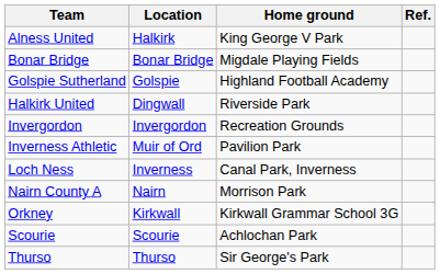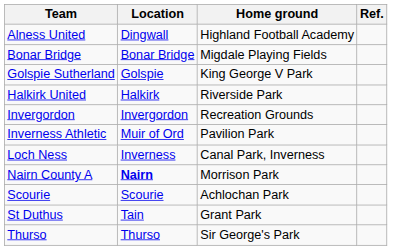 <table class="wikitable sortable">
 <tr>
 <th>Team</th>
 <th>Location</th>
 <th>Home ground</th>
 <th>Ref.</th>
 </tr>
 <tr>
 <td><a href='#'>Alness United</a></td>
-<td><a href='#'>Halkirk</a></td>
-<td>King George V Park</td>
+<td><a href='#'>Dingwall</a></td>
+<td>Highland Football Academy</td>
 <td></td>
 </tr>
 <tr>
 <td><a href='#'>Bonar Bridge</a></td>
 <td><a href='#'>Bonar Bridge</a></td>
 <td>Migdale Playing Fields</td>
 <td></td>
 </tr>
 <tr>
 <td><a href='#'>Golspie Sutherland</a></td>
 <td><a href='#'>Golspie</a></td>
-<td>Highland Football Academy</td>
+<td>King George V Park</td>
 <td></td>
 </tr>
 <tr>
 <td><a href='#'>Halkirk United</a></td>
-<td><a href='#'>Dingwall</a></td>
+<td><a href='#'>Halkirk</a></td>
 <td>Riverside Park</td>
 <td></td>
 </tr>
 <tr>
 <td><a href='#'>Invergordon</a></td>
 <td><a href='#'>Invergordon</a></td>
 <td>Recreation Grounds</td>
 <td></td>
 </tr>
 <tr>
 <td><a href='#'>Inverness Athletic</a></td>
 <td><a href='#'>Muir of Ord</a></td>
 <td>Pavilion Park</td>
 <td></td>
 </tr>
 <tr>
 <td><a href='#'>Loch Ness</a></td>
 <td><a href='#'>Inverness</a></td>
 <td>Canal Park, Inverness</td>
 <td></td>
 </tr>
 <tr>
 <td><a href='#'>Nairn County A</a></td>
-<td><a href='#'>Nairn</a></td>
+<td><strong><a href='#'>Nairn</a></strong></td>
 <td>Morrison Park</td>
-<td></td>
-</tr>
-<tr>
-<td><a href='#'>Orkney</a></td>
-<td><a href='#'>Kirkwall</a></td>
-<td>Kirkwall Grammar School 3G</td>
 <td></td>
 </tr>
 <tr>
 <td><a href='#'>Scourie</a></td>
 <td><a href='#'>Scourie</a></td>
 <td>Achlochan Park</td>
 <td></td>
 </tr>
 <tr>
+<td><a href='#'>St Duthus</a></td>
+<td><a href='#'>Tain</a></td>
+<td>Grant Park</td>
+<td></td>
+</tr>
+<tr>
 <td><a href='#'>Thurso</a></td>
 <td><a href='#'>Thurso</a></td>
 <td>Sir George's Park</td>
 <td></td>
 </tr>
 </table>
